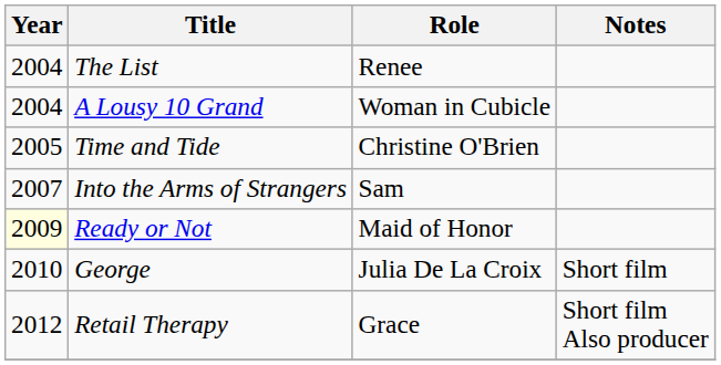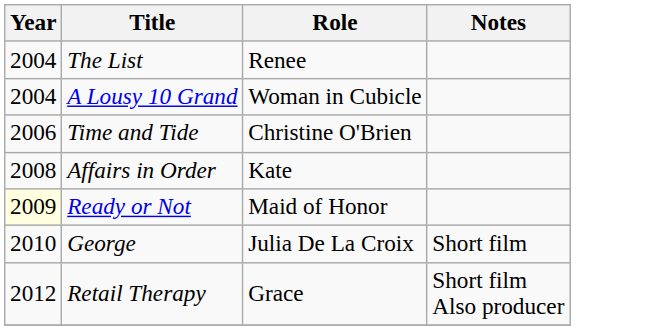 <table class="wikitable sortable">
 <tr>
 <th>Year</th>
 <th>Title</th>
 <th>Role</th>
 <th class="unsortable">Notes</th>
 </tr>
 <tr>
 <td>2004</td>
 <td><em>The List</em></td>
 <td>Renee</td>
 <td></td>
 </tr>
 <tr>
 <td>2004</td>
 <td><em><a href='#'>A Lousy 10 Grand</a></em></td>
 <td>Woman in Cubicle</td>
 <td></td>
 </tr>
 <tr>
-<td>2005</td>
+<td>2006</td>
 <td><em>Time and Tide</em></td>
 <td>Christine O'Brien</td>
 <td></td>
 </tr>
 <tr>
-<td>2007</td>
-<td><em>Into the Arms of Strangers</em></td>
-<td>Sam</td>
+<td>2008</td>
+<td><em>Affairs in Order</em></td>
+<td>Kate</td>
 <td></td>
 </tr>
 <tr>
 <td style="background: lightyellow;">2009</td>
 <td><em><a href='#'>Ready or Not</a></em></td>
 <td>Maid of Honor</td>
 <td></td>
 </tr>
 <tr>
 <td>2010</td>
 <td><em>George</em></td>
 <td>Julia De La Croix</td>
 <td>Short film</td>
 </tr>
 <tr>
 <td>2012</td>
 <td><em>Retail Therapy</em></td>
 <td>Grace</td>
 <td>Short film<br>Also producer</td>
 </tr>
 <tr>
 </tr>
 </table>
